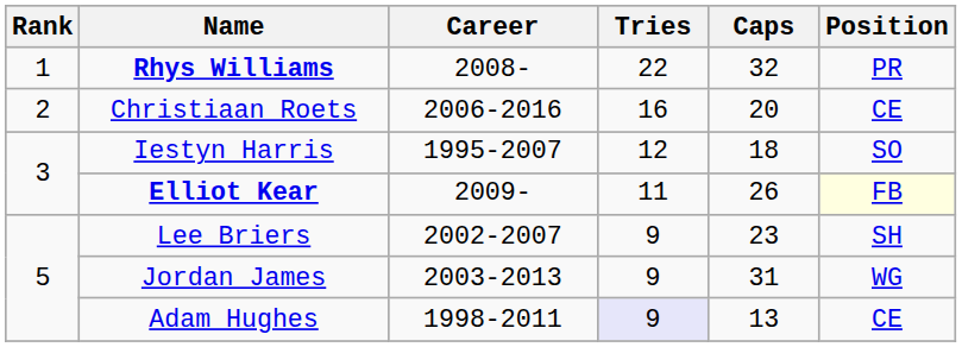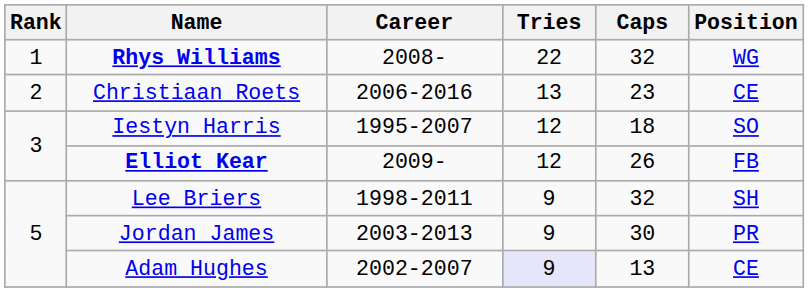 <table class="wikitable sortable" style="text-align:center;">
 <tr>
 <th>Rank</th>
 <th style="width:150px;">Name</th>
 <th style="width:100px;">Career</th>
 <th width=50px>Tries</th>
 <th width=50px>Caps</th>
 <th width=50px>Position</th>
 </tr>
 <tr>
 <td>1</td>
 <td><strong><a href='#'>Rhys Williams</a></strong></td>
 <td>2008-</td>
 <td>22</td>
 <td>32</td>
-<td><a href='#'>PR</a></td>
+<td><a href='#'>WG</a></td>
 </tr>
 <tr>
 <td>2</td>
 <td><a href='#'>Christiaan Roets</a></td>
 <td>2006-2016</td>
-<td>16</td>
-<td>20</td>
+<td>13</td>
+<td>23</td>
 <td><a href='#'>CE</a></td>
 </tr>
 <tr>
 <td rowspan=2>3</td>
 <td><a href='#'>Iestyn Harris</a></td>
 <td>1995-2007</td>
 <td>12</td>
 <td>18</td>
 <td><a href='#'>SO</a></td>
 </tr>
 <tr>
 <td><strong><a href='#'>Elliot Kear</a></strong></td>
 <td>2009-</td>
-<td>11</td>
+<td>12</td>
 <td>26</td>
-<td style="background: lightyellow;"><a href='#'>FB</a></td>
+<td><a href='#'>FB</a></td>
 </tr>
 <tr>
 <td rowspan=3>5</td>
 <td><a href='#'>Lee Briers</a></td>
-<td>2002-2007</td>
+<td>1998-2011</td>
 <td>9</td>
-<td>23</td>
+<td>32</td>
 <td><a href='#'>SH</a></td>
 </tr>
 <tr>
 <td><a href='#'>Jordan James</a></td>
 <td>2003-2013</td>
 <td>9</td>
-<td>31</td>
-<td><a href='#'>WG</a></td>
+<td>30</td>
+<td><a href='#'>PR</a></td>
 </tr>
 <tr>
 <td><a href='#'>Adam Hughes</a></td>
-<td>1998-2011</td>
+<td>2002-2007</td>
 <td style="background: lavender;">9</td>
 <td>13</td>
 <td><a href='#'>CE</a></td>
 </tr>
 </table>
